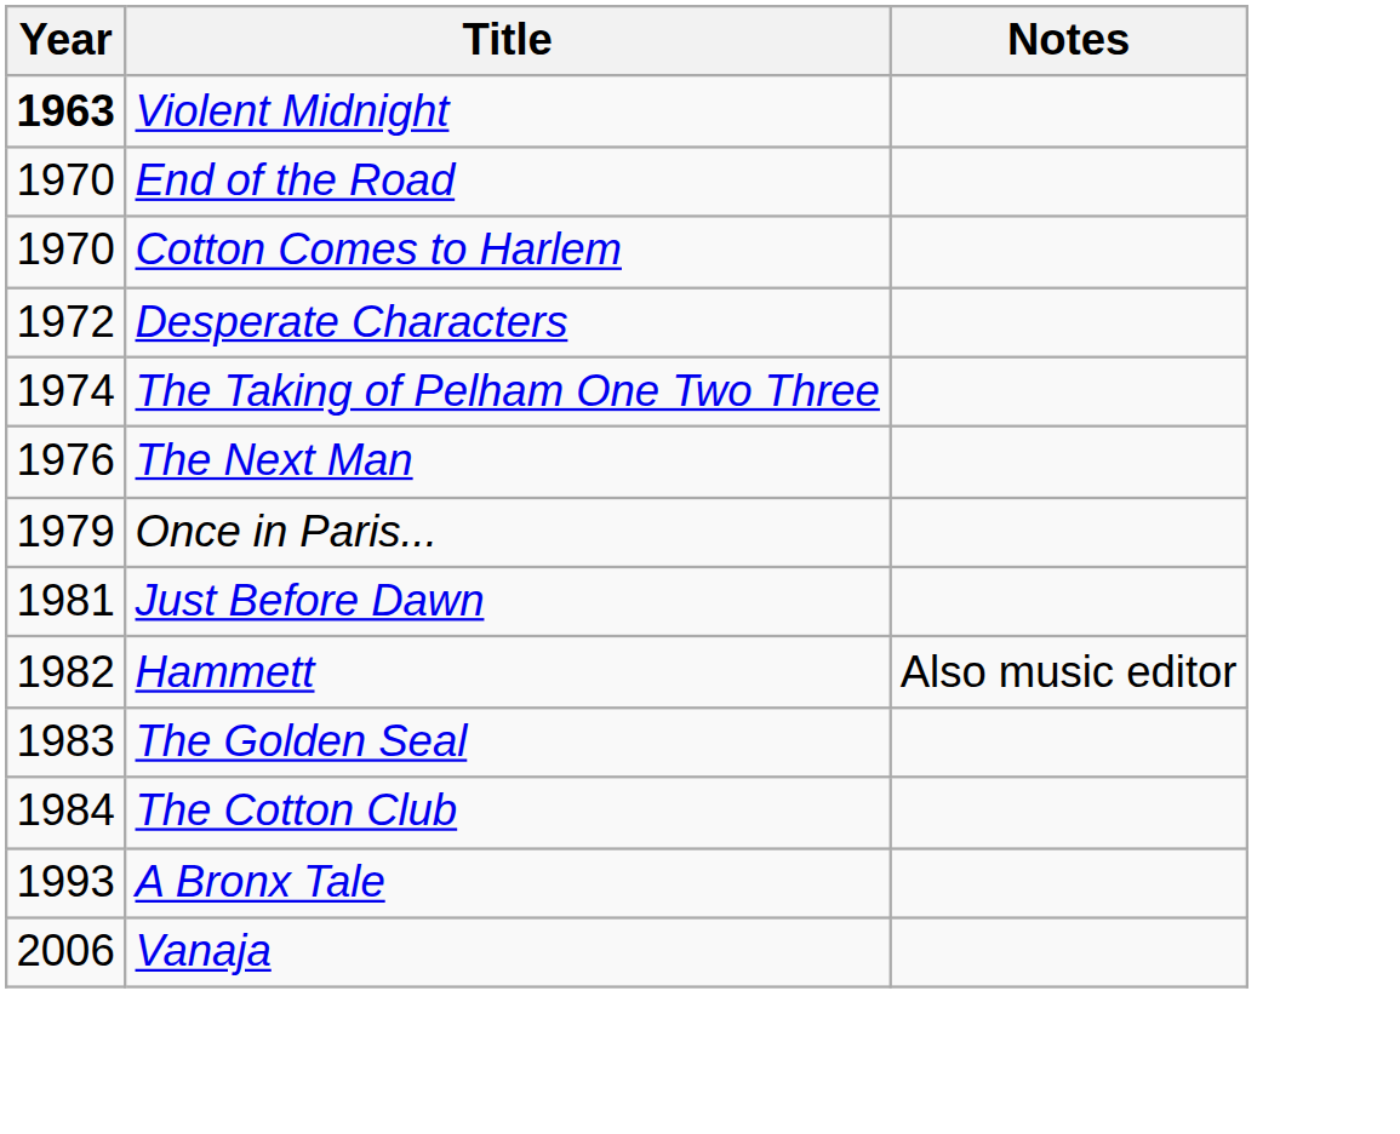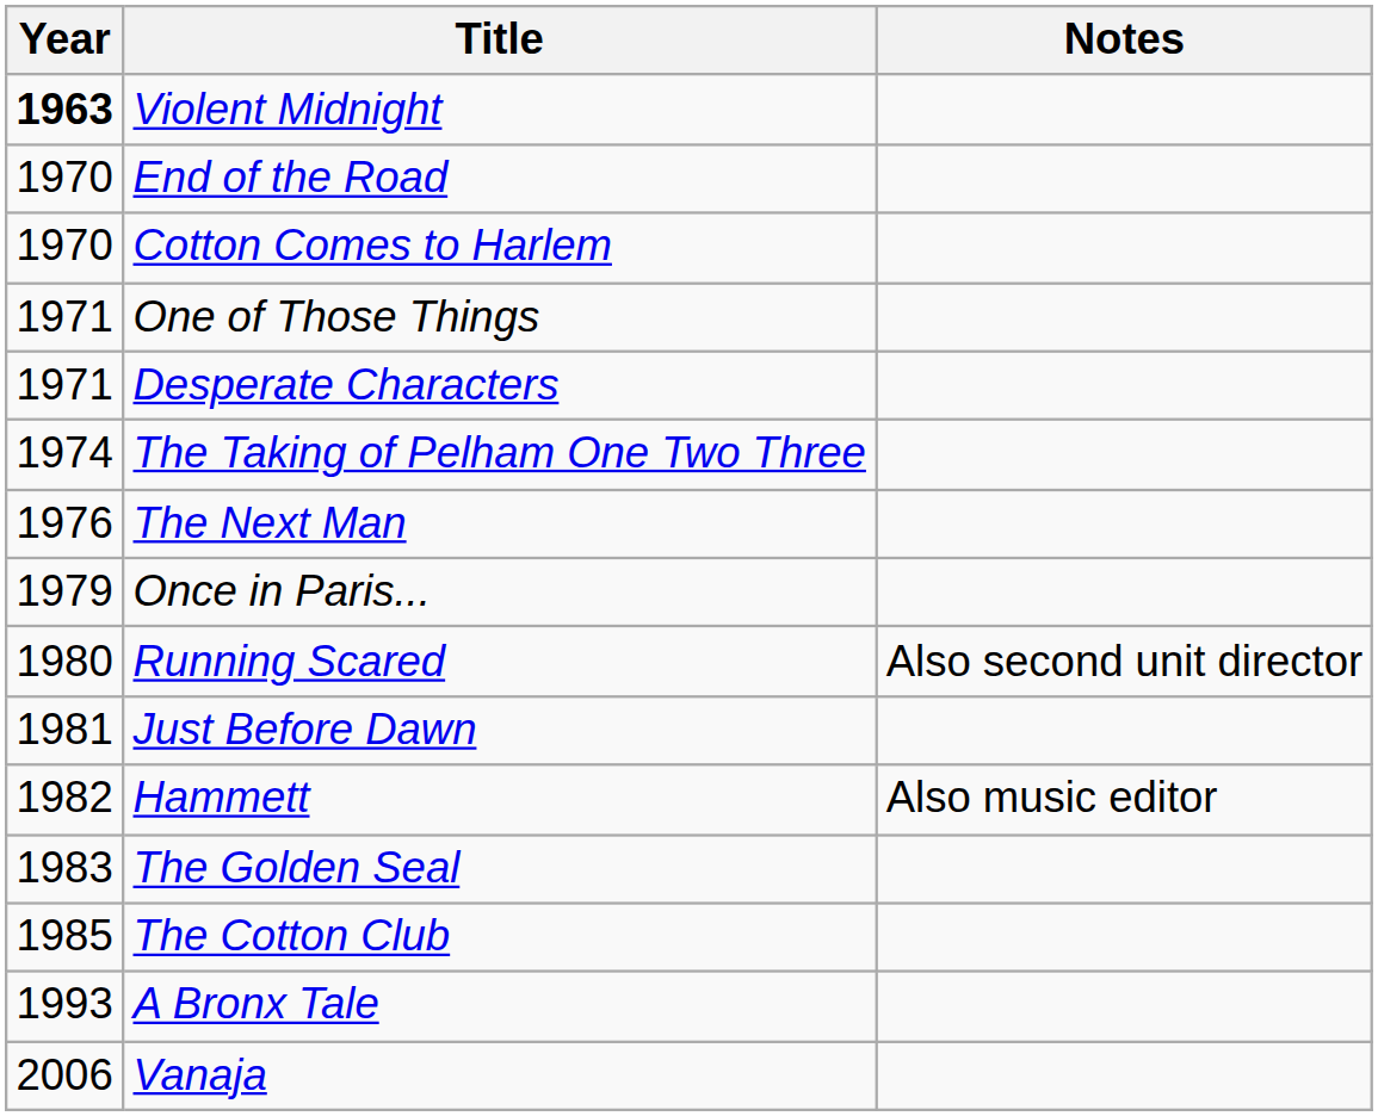 <table class="wikitable sortable">
 <tr>
 <th>Year</th>
 <th>Title</th>
 <th>Notes</th>
 </tr>
 <tr>
 <td><strong>1963</strong></td>
 <td><em><a href='#'>Violent Midnight</a></em></td>
 <td></td>
 </tr>
 <tr>
 <td>1970</td>
 <td><a href='#'><em>End of the Road</em></a></td>
 <td></td>
 </tr>
 <tr>
 <td>1970</td>
 <td><em><a href='#'>Cotton Comes to Harlem</a></em></td>
 <td></td>
 </tr>
 <tr>
-<td>1972</td>
+<td>1971</td>
+<td><em>One of Those Things</em></td>
+<td></td>
+</tr>
+<tr>
+<td>1971</td>
 <td><a href='#'><em>Desperate Characters</em></a></td>
 <td></td>
 </tr>
 <tr>
 <td>1974</td>
 <td><a href='#'><em>The Taking of Pelham One Two Three</em></a></td>
 <td></td>
 </tr>
 <tr>
 <td>1976</td>
 <td><em><a href='#'>The Next Man</a></em></td>
 <td></td>
 </tr>
 <tr>
 <td>1979</td>
 <td><em>Once in Paris...</em></td>
 <td></td>
 </tr>
 <tr>
+<td>1980</td>
+<td><a href='#'><em>Running Scared</em></a></td>
+<td>Also second unit director</td>
+</tr>
+<tr>
 <td>1981</td>
 <td><a href='#'><em>Just Before Dawn</em></a></td>
 <td></td>
 </tr>
 <tr>
 <td>1982</td>
 <td><a href='#'><em>Hammett</em></a></td>
 <td>Also music editor</td>
 </tr>
 <tr>
 <td>1983</td>
 <td><em><a href='#'>The Golden Seal</a></em></td>
 <td></td>
 </tr>
 <tr>
-<td>1984</td>
+<td>1985</td>
 <td><a href='#'><em>The Cotton Club</em></a></td>
 <td></td>
 </tr>
 <tr>
 <td>1993</td>
 <td><em><a href='#'>A Bronx Tale</a></em></td>
 <td></td>
 </tr>
 <tr>
 <td>2006</td>
 <td><a href='#'><em>Vanaja</em></a></td>
 <td></td>
 </tr>
 </table>
